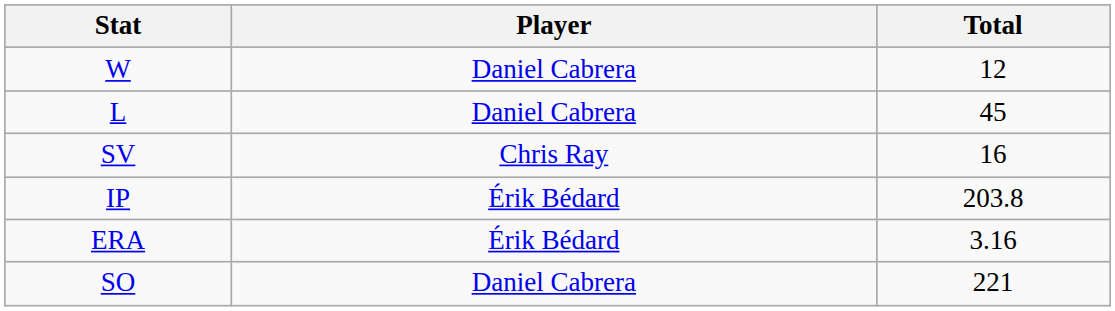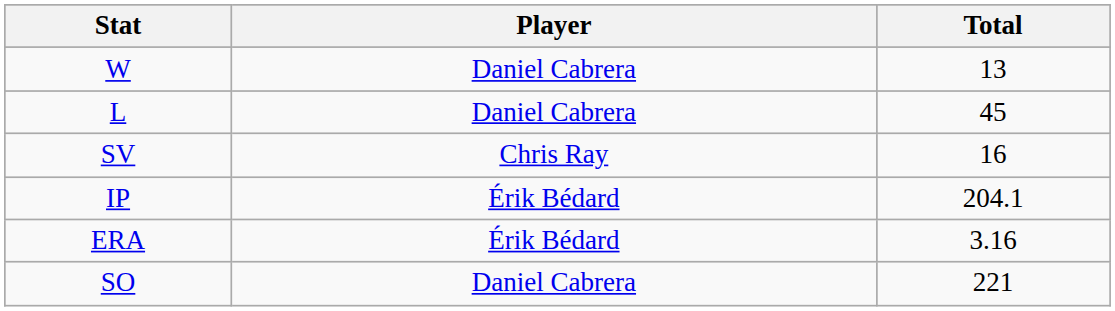 <table class="wikitable" width="33%">
 <tr align="center"  bgcolor="#dddddd">
 <th width="5%">Stat</th>
 <th width="15%">Player</th>
 <th width="5%">Total</th>
 </tr>
 <tr align=center>
 <td><a href='#'>W</a></td>
 <td><a href='#'>Daniel Cabrera</a></td>
-<td>12</td>
+<td>13</td>
 </tr>
 <tr align=center>
 <td><a href='#'>L</a></td>
 <td><a href='#'>Daniel Cabrera</a></td>
 <td>45</td>
 </tr>
 <tr align=center>
 <td><a href='#'>SV</a></td>
 <td><a href='#'>Chris Ray</a></td>
 <td>16</td>
 </tr>
 <tr align=center>
 <td><a href='#'>IP</a></td>
 <td><a href='#'>Érik Bédard</a></td>
-<td>203.8 <small></small></td>
+<td>204.1 <small></small></td>
 </tr>
 <tr align=center>
 <td><a href='#'>ERA</a></td>
 <td><a href='#'>Érik Bédard</a></td>
 <td>3.16</td>
 </tr>
 <tr align=center>
 <td><a href='#'>SO</a></td>
 <td><a href='#'>Daniel Cabrera</a></td>
 <td>221</td>
 </tr>
 </table>
